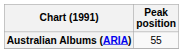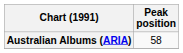 <table class="wikitable sortable plainrowheaders" style="text-align:center">
 <tr>
 <th scope="col">Chart (1991)</th>
 <th scope="col">Peak<br>position</th>
 </tr>
 <tr>
 <th scope="row">Australian Albums (<a href='#'>ARIA</a>)</th>
-<td>55</td>
+<td>58</td>
 </tr>
 <tr>
 </tr>
 <tr>
 </tr>
 <tr>
 </tr>
 <tr>
 </tr>
 <tr>
 </tr>
 <tr>
 </tr>
 <tr>
 </tr>
 <tr>
 </tr>
 </table>
